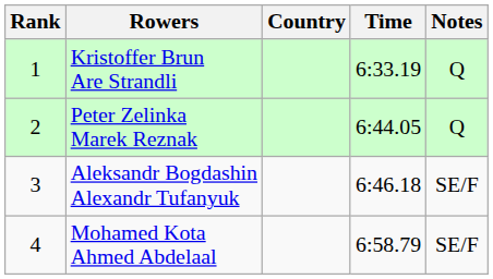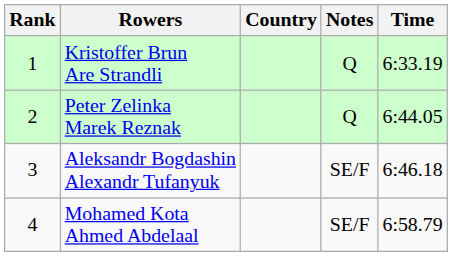 <table class="wikitable" style="text-align:center">
 <tr>
 <th>Rank</th>
 <th>Rowers</th>
 <th>Country</th>
+<th>Notes</th>
 <th>Time</th>
-<th>Notes</th>
 </tr>
 <tr bgcolor=ccffcc>
 <td>1</td>
 <td align="left"><a href='#'>Kristoffer Brun</a><br><a href='#'>Are Strandli</a></td>
 <td align="left"></td>
+<td>Q</td>
 <td>6:33.19</td>
-<td>Q</td>
 </tr>
 <tr bgcolor=ccffcc>
 <td>2</td>
 <td align="left"><a href='#'>Peter Zelinka</a><br><a href='#'>Marek Reznak</a></td>
 <td align="left"></td>
+<td>Q</td>
 <td>6:44.05</td>
-<td>Q</td>
 </tr>
 <tr>
 <td>3</td>
 <td align="left"><a href='#'>Aleksandr Bogdashin</a><br><a href='#'>Alexandr Tufanyuk</a></td>
 <td align="left"></td>
+<td>SE/F</td>
 <td>6:46.18</td>
-<td>SE/F</td>
 </tr>
 <tr>
 <td>4</td>
 <td align="left"><a href='#'>Mohamed Kota</a><br><a href='#'>Ahmed Abdelaal</a></td>
 <td align="left"></td>
+<td>SE/F</td>
 <td>6:58.79</td>
-<td>SE/F</td>
 </tr>
 </table>
